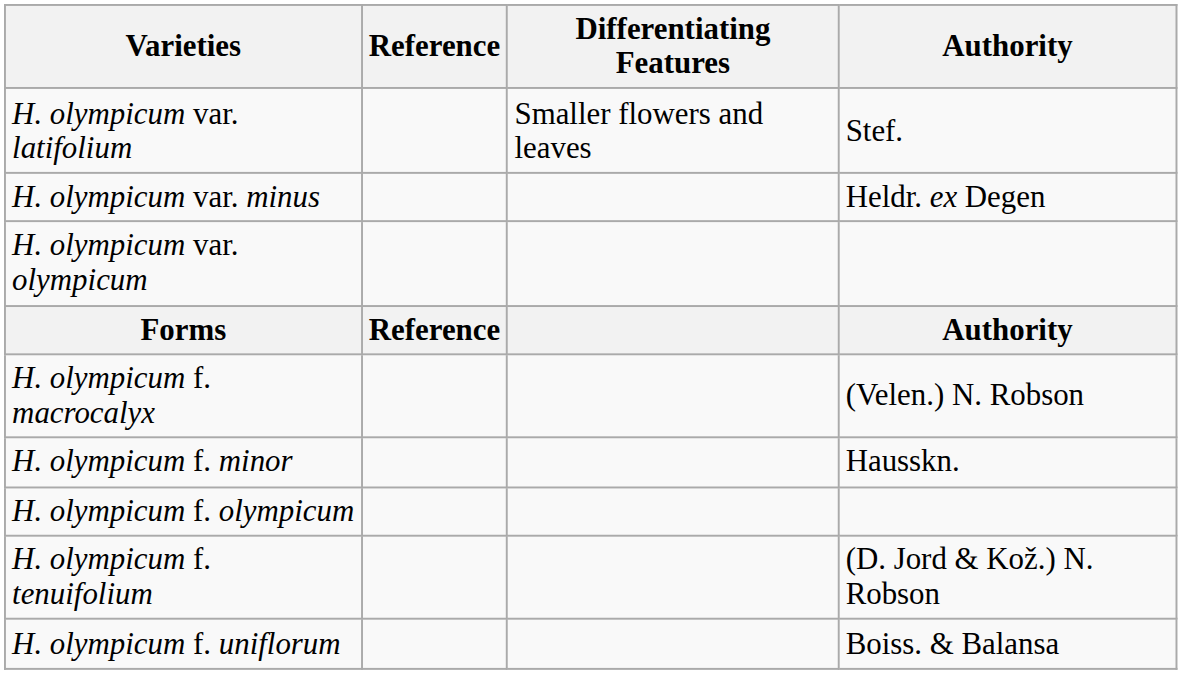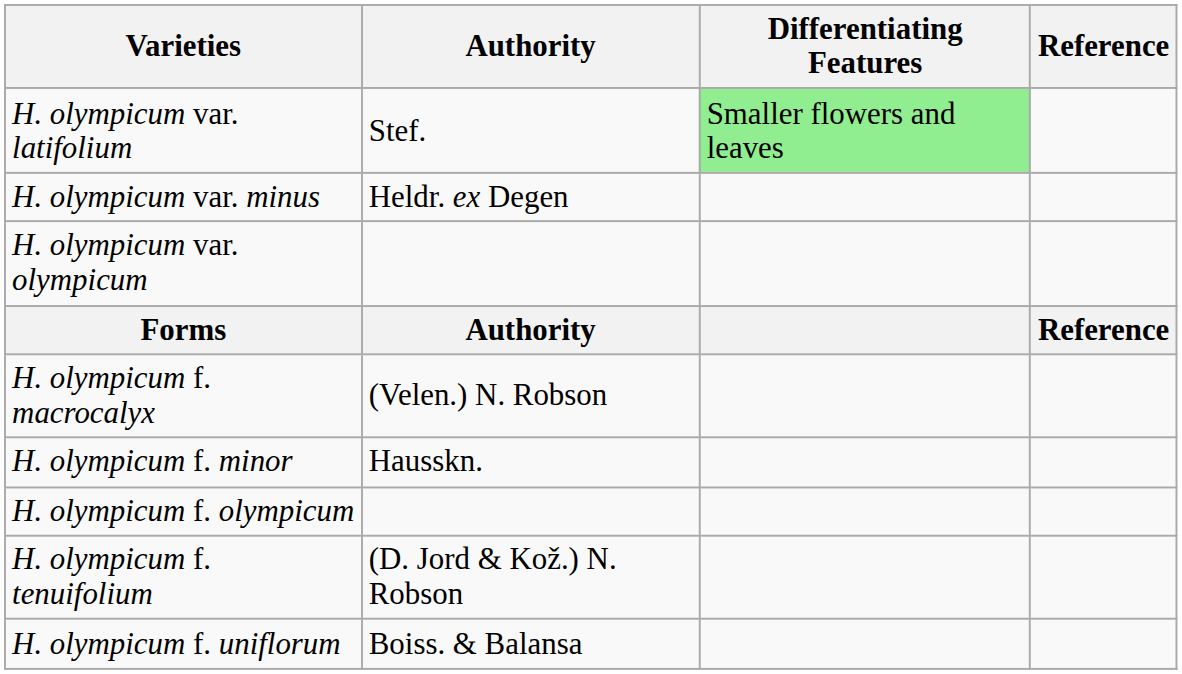 <table class="wikitable">
 <tr>
 <th>Varieties</th>
+<th>Authority</th>
+<th>Differentiating Features</th>
 <th>Reference</th>
-<th>Differentiating Features</th>
-<th>Authority</th>
 </tr>
 <tr>
 <td><em>H. olympicum</em> var. <em>latifolium</em></td>
+<td>Stef.</td>
+<td style="background: lightgreen;">Smaller flowers and leaves</td>
 <td></td>
-<td>Smaller flowers and leaves</td>
-<td>Stef.</td>
 </tr>
 <tr>
 <td><em>H. olympicum</em> var. <em>minus</em></td>
+<td>Heldr. <em>ex</em> Degen</td>
 <td></td>
 <td></td>
-<td>Heldr. <em>ex</em> Degen</td>
 </tr>
 <tr>
 <td><em>H. olympicum</em> var. <em>olympicum</em></td>
 <td></td>
 <td></td>
 <td></td>
 </tr>
 <tr>
 <th>Forms</th>
+<th>Authority</th>
+<th></th>
 <th>Reference</th>
-<th></th>
-<th>Authority</th>
 </tr>
 <tr>
 <td><em>H. olympicum</em> f. <em>macrocalyx</em></td>
+<td>(Velen.) N. Robson</td>
 <td></td>
 <td></td>
-<td>(Velen.) N. Robson</td>
 </tr>
 <tr>
 <td><em>H. olympicum</em> f. <em>minor</em></td>
+<td>Hausskn.</td>
 <td></td>
 <td></td>
-<td>Hausskn.</td>
 </tr>
 <tr>
 <td><em>H. olympicum</em> f. <em>olympicum</em></td>
 <td></td>
 <td></td>
 <td></td>
 </tr>
 <tr>
 <td><em>H. olympicum</em> f. <em>tenuifolium</em></td>
+<td>(D. Jord & Kož.) N. Robson</td>
 <td></td>
 <td></td>
-<td>(D. Jord & Kož.) N. Robson</td>
 </tr>
 <tr>
 <td><em>H. olympicum</em> f. <em>uniflorum</em></td>
+<td>Boiss. & Balansa</td>
 <td></td>
 <td></td>
-<td>Boiss. & Balansa</td>
 </tr>
 </table>
